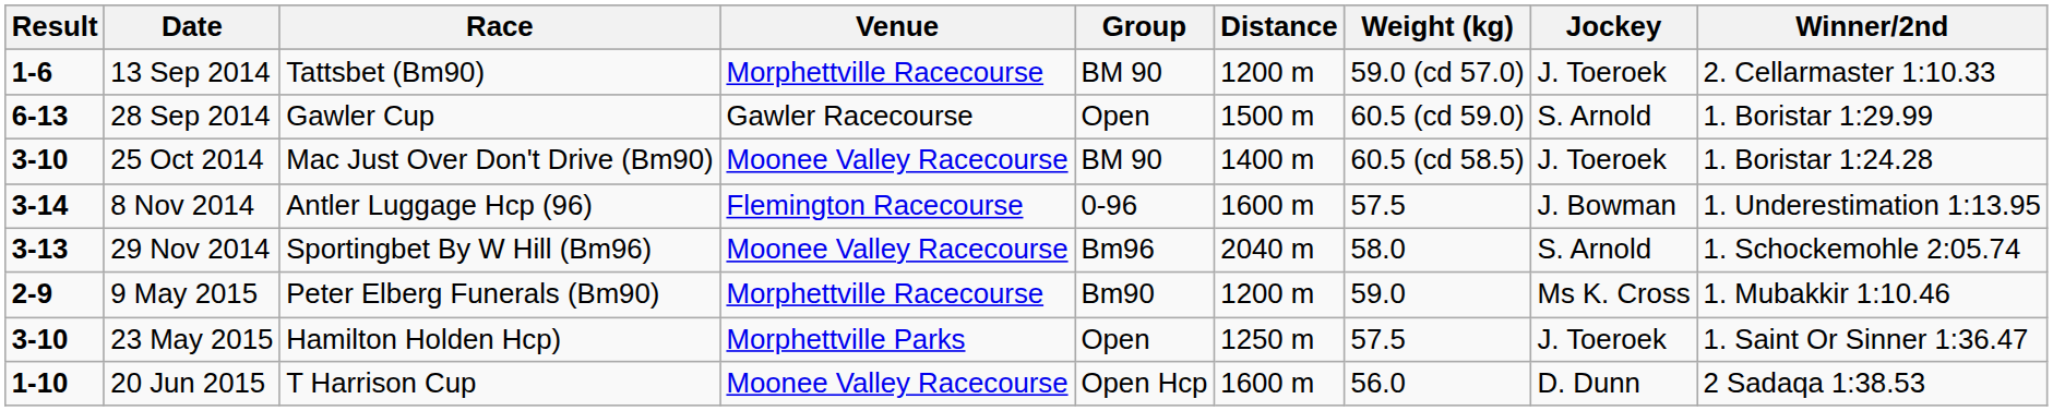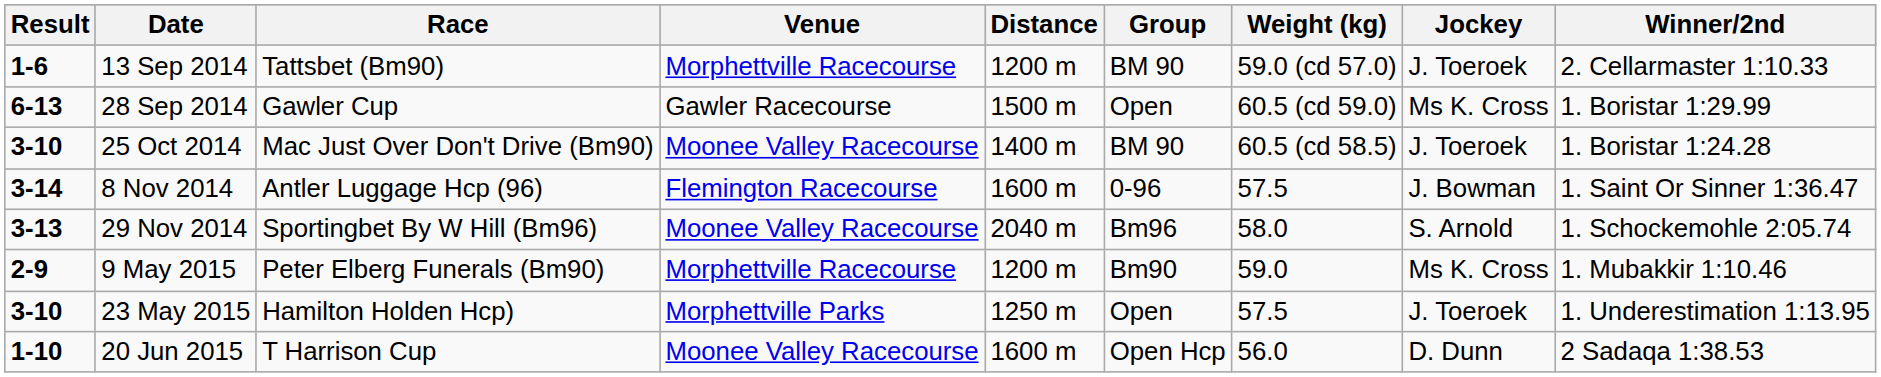 <table class="wikitable">
 <tr style="background:silver; color:black">
 <th>Result</th>
 <th>Date</th>
 <th>Race</th>
 <th>Venue</th>
+<th>Distance</th>
 <th>Group</th>
-<th>Distance</th>
 <th>Weight (kg)</th>
 <th>Jockey</th>
 <th>Winner/2nd</th>
 </tr>
 <tr>
 <td><strong>1-6</strong></td>
 <td>13 Sep 2014</td>
 <td>Tattsbet (Bm90)</td>
 <td><a href='#'>Morphettville Racecourse</a></td>
+<td>1200 m</td>
 <td>BM 90</td>
-<td>1200 m</td>
 <td>59.0 (cd 57.0)</td>
 <td>J. Toeroek</td>
 <td>2. Cellarmaster 1:10.33</td>
 </tr>
 <tr>
 <td><strong>6-13</strong></td>
 <td>28 Sep 2014</td>
 <td>Gawler Cup</td>
 <td>Gawler Racecourse</td>
+<td>1500 m</td>
 <td>Open</td>
-<td>1500 m</td>
 <td>60.5 (cd 59.0)</td>
-<td>S. Arnold</td>
+<td>Ms K. Cross</td>
 <td>1. Boristar 1:29.99</td>
 </tr>
 <tr>
 <td><strong>3-10</strong></td>
 <td>25 Oct 2014</td>
 <td>Mac Just Over Don't Drive (Bm90)</td>
 <td><a href='#'>Moonee Valley Racecourse</a></td>
+<td>1400 m</td>
 <td>BM 90</td>
-<td>1400 m</td>
 <td>60.5 (cd 58.5)</td>
 <td>J. Toeroek</td>
 <td>1. Boristar 1:24.28</td>
 </tr>
 <tr>
 <td><strong>3-14</strong></td>
 <td>8 Nov 2014</td>
 <td>Antler Luggage Hcp (96)</td>
 <td><a href='#'>Flemington Racecourse</a></td>
+<td>1600 m</td>
 <td>0-96</td>
-<td>1600 m</td>
 <td>57.5</td>
 <td>J. Bowman</td>
-<td>1. Underestimation 1:13.95</td>
+<td>1. Saint Or Sinner 1:36.47</td>
 </tr>
 <tr>
 <td><strong>3-13</strong></td>
 <td>29 Nov 2014</td>
 <td>Sportingbet By W Hill (Bm96)</td>
 <td><a href='#'>Moonee Valley Racecourse</a></td>
+<td>2040 m</td>
 <td>Bm96</td>
-<td>2040 m</td>
 <td>58.0</td>
 <td>S. Arnold</td>
 <td>1. Schockemohle 2:05.74</td>
 </tr>
 <tr>
 <td><strong>2-9</strong></td>
 <td>9 May 2015</td>
 <td>Peter Elberg Funerals (Bm90)</td>
 <td><a href='#'>Morphettville Racecourse</a></td>
+<td>1200 m</td>
 <td>Bm90</td>
-<td>1200 m</td>
 <td>59.0</td>
 <td>Ms K. Cross</td>
 <td>1. Mubakkir 1:10.46</td>
 </tr>
 <tr>
 <td><strong>3-10</strong></td>
 <td>23 May 2015</td>
 <td>Hamilton Holden Hcp)</td>
 <td><a href='#'>Morphettville Parks</a></td>
+<td>1250 m</td>
 <td>Open</td>
-<td>1250 m</td>
 <td>57.5</td>
 <td>J. Toeroek</td>
-<td>1. Saint Or Sinner 1:36.47</td>
+<td>1. Underestimation 1:13.95</td>
 </tr>
 <tr>
 <td><strong>1-10</strong></td>
 <td>20 Jun 2015</td>
 <td>T Harrison Cup</td>
 <td><a href='#'>Moonee Valley Racecourse</a></td>
+<td>1600 m</td>
 <td>Open Hcp</td>
-<td>1600 m</td>
 <td>56.0</td>
 <td>D. Dunn</td>
 <td>2 Sadaqa 1:38.53</td>
 </tr>
 </table>
